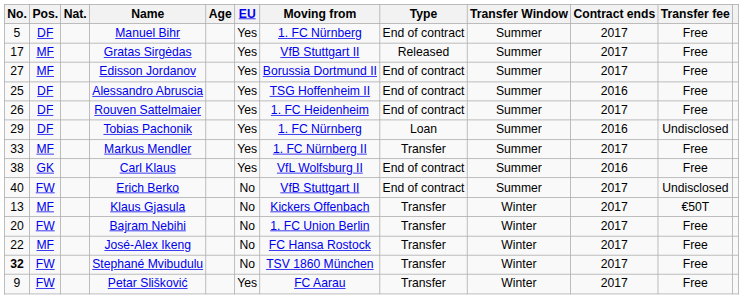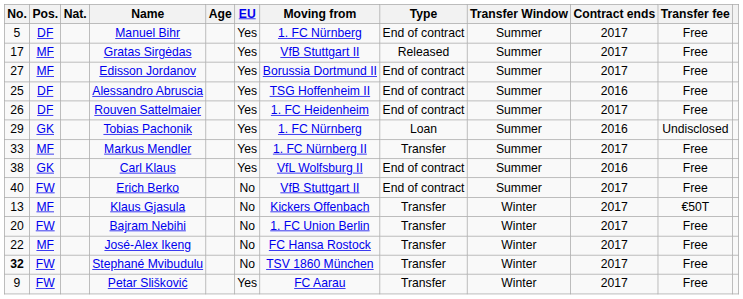 <table class="wikitable" Style="text-align: center;font-size:100%">
 <tr>
 <th>No.</th>
 <th>Pos.</th>
 <th>Nat.</th>
 <th>Name</th>
 <th>Age</th>
 <th><a href='#'>EU</a></th>
 <th>Moving from</th>
 <th>Type</th>
 <th>Transfer Window</th>
 <th>Contract ends</th>
 <th>Transfer fee</th>
 <th></th>
 </tr>
 <tr>
 <td>5</td>
 <td><a href='#'>DF</a></td>
 <td></td>
 <td><a href='#'>Manuel Bihr</a></td>
 <td></td>
 <td>Yes</td>
 <td> <a href='#'>1. FC Nürnberg</a></td>
 <td>End of contract</td>
 <td>Summer</td>
 <td>2017</td>
 <td>Free</td>
 <td></td>
 </tr>
 <tr>
 <td>17</td>
 <td><a href='#'>MF</a></td>
 <td></td>
 <td><a href='#'>Gratas Sirgėdas</a></td>
 <td></td>
 <td>Yes</td>
 <td> <a href='#'>VfB Stuttgart II</a></td>
 <td>Released</td>
 <td>Summer</td>
 <td>2017</td>
 <td>Free</td>
 <td></td>
 </tr>
 <tr>
 <td>27</td>
 <td><a href='#'>MF</a></td>
 <td></td>
 <td><a href='#'>Edisson Jordanov</a></td>
 <td></td>
 <td>Yes</td>
 <td> <a href='#'>Borussia Dortmund II</a></td>
 <td>End of contract</td>
 <td>Summer</td>
 <td>2017</td>
 <td>Free</td>
 <td></td>
 </tr>
 <tr>
 <td>25</td>
 <td><a href='#'>DF</a></td>
 <td></td>
 <td><a href='#'>Alessandro Abruscia</a></td>
 <td></td>
 <td>Yes</td>
 <td> <a href='#'>TSG Hoffenheim II</a></td>
 <td>End of contract</td>
 <td>Summer</td>
 <td>2016</td>
 <td>Free</td>
 <td></td>
 </tr>
 <tr>
 <td>26</td>
 <td><a href='#'>DF</a></td>
 <td></td>
 <td><a href='#'>Rouven Sattelmaier</a></td>
 <td></td>
 <td>Yes</td>
 <td> <a href='#'>1. FC Heidenheim</a></td>
 <td>End of contract</td>
 <td>Summer</td>
 <td>2017</td>
 <td>Free</td>
 <td></td>
 </tr>
 <tr>
 <td>29</td>
-<td><a href='#'>DF</a></td>
+<td><a href='#'>GK</a></td>
 <td></td>
 <td><a href='#'>Tobias Pachonik</a></td>
 <td></td>
 <td>Yes</td>
 <td> <a href='#'>1. FC Nürnberg</a></td>
 <td>Loan</td>
 <td>Summer</td>
 <td>2016</td>
 <td>Undisclosed</td>
 <td></td>
 </tr>
 <tr>
 <td>33</td>
 <td><a href='#'>MF</a></td>
 <td></td>
 <td><a href='#'>Markus Mendler</a></td>
 <td></td>
 <td>Yes</td>
 <td> <a href='#'>1. FC Nürnberg II</a></td>
 <td>Transfer</td>
 <td>Summer</td>
 <td>2017</td>
 <td>Free</td>
 <td></td>
 </tr>
 <tr>
 <td>38</td>
 <td><a href='#'>GK</a></td>
 <td></td>
 <td><a href='#'>Carl Klaus</a></td>
 <td></td>
 <td>Yes</td>
 <td> <a href='#'>VfL Wolfsburg II</a></td>
 <td>End of contract</td>
 <td>Summer</td>
 <td>2016</td>
 <td>Free</td>
 <td></td>
 </tr>
 <tr>
 <td>40</td>
 <td><a href='#'>FW</a></td>
 <td></td>
 <td><a href='#'>Erich Berko</a></td>
 <td></td>
 <td>No</td>
 <td> <a href='#'>VfB Stuttgart II</a></td>
 <td>End of contract</td>
 <td>Summer</td>
 <td>2017</td>
-<td>Undisclosed</td>
+<td>Free</td>
 <td></td>
 </tr>
 <tr>
 <td>13</td>
 <td><a href='#'>MF</a></td>
 <td></td>
 <td><a href='#'>Klaus Gjasula</a></td>
 <td></td>
 <td>No</td>
 <td> <a href='#'>Kickers Offenbach</a></td>
 <td>Transfer</td>
 <td>Winter</td>
 <td>2017</td>
 <td>€50T</td>
 <td></td>
 </tr>
 <tr>
 <td>20</td>
 <td><a href='#'>FW</a></td>
 <td></td>
 <td><a href='#'>Bajram Nebihi</a></td>
 <td></td>
 <td>No</td>
 <td> <a href='#'>1. FC Union Berlin</a></td>
 <td>Transfer</td>
 <td>Winter</td>
 <td>2017</td>
 <td>Free</td>
 <td></td>
 </tr>
 <tr>
 <td>22</td>
 <td><a href='#'>MF</a></td>
 <td></td>
 <td><a href='#'>José-Alex Ikeng</a></td>
 <td></td>
 <td>No</td>
 <td> <a href='#'>FC Hansa Rostock</a></td>
 <td>Transfer</td>
 <td>Winter</td>
 <td>2017</td>
 <td>Free</td>
 <td></td>
 </tr>
 <tr>
 <td><strong>32</strong></td>
 <td><a href='#'>FW</a></td>
 <td></td>
 <td><a href='#'>Stephané Mvibudulu</a></td>
 <td></td>
 <td>No</td>
 <td> <a href='#'>TSV 1860 München</a></td>
 <td>Transfer</td>
 <td>Winter</td>
 <td>2017</td>
 <td>Free</td>
 <td></td>
 </tr>
 <tr>
 <td>9</td>
 <td><a href='#'>FW</a></td>
 <td></td>
 <td><a href='#'>Petar Slišković</a></td>
 <td></td>
 <td>Yes</td>
 <td> <a href='#'>FC Aarau</a></td>
 <td>Transfer</td>
 <td>Winter</td>
 <td>2017</td>
 <td>Free</td>
 <td></td>
 </tr>
 </table>
